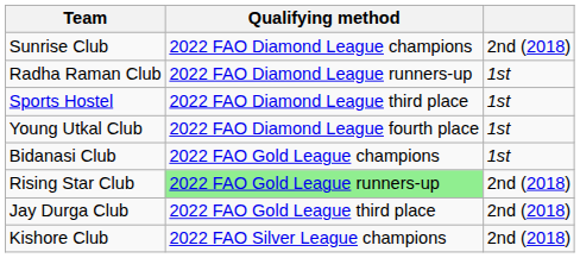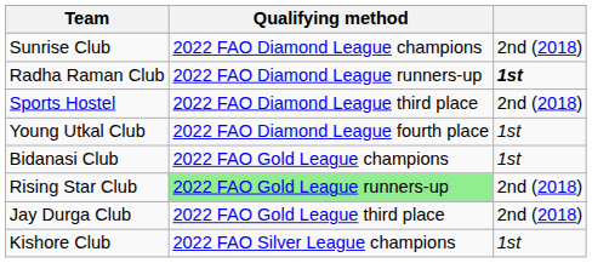 <table class="wikitable">
 <tr>
 <th>Team</th>
 <th>Qualifying method</th>
 <th> </th>
 </tr>
 <tr>
 <td>Sunrise Club</td>
 <td><a href='#'>2022 FAO Diamond League</a> champions</td>
 <td>2nd (<a href='#'>2018</a>)</td>
 </tr>
 <tr>
 <td>Radha Raman Club</td>
 <td><a href='#'>2022 FAO Diamond League</a> runners-up</td>
-<td><em>1st</em></td>
+<td><strong><em>1st</em></strong></td>
 </tr>
 <tr>
 <td><a href='#'>Sports Hostel</a></td>
 <td><a href='#'>2022 FAO Diamond League</a> third place</td>
-<td><em>1st</em></td>
+<td>2nd (<a href='#'>2018</a>)</td>
 </tr>
 <tr>
 <td>Young Utkal Club</td>
 <td><a href='#'>2022 FAO Diamond League</a> fourth place</td>
 <td><em>1st</em></td>
 </tr>
 <tr>
 <td>Bidanasi Club</td>
 <td><a href='#'>2022 FAO Gold League</a> champions</td>
 <td><em>1st</em></td>
 </tr>
 <tr>
 <td>Rising Star Club</td>
 <td style="background: lightgreen;"><a href='#'>2022 FAO Gold League</a> runners-up</td>
 <td>2nd (<a href='#'>2018</a>)</td>
 </tr>
 <tr>
 <td>Jay Durga Club</td>
 <td><a href='#'>2022 FAO Gold League</a> third place</td>
 <td>2nd (<a href='#'>2018</a>)</td>
 </tr>
 <tr>
 <td>Kishore Club</td>
 <td><a href='#'>2022 FAO Silver League</a> champions</td>
-<td>2nd (<a href='#'>2018</a>)</td>
+<td><em>1st</em></td>
 </tr>
 </table>
